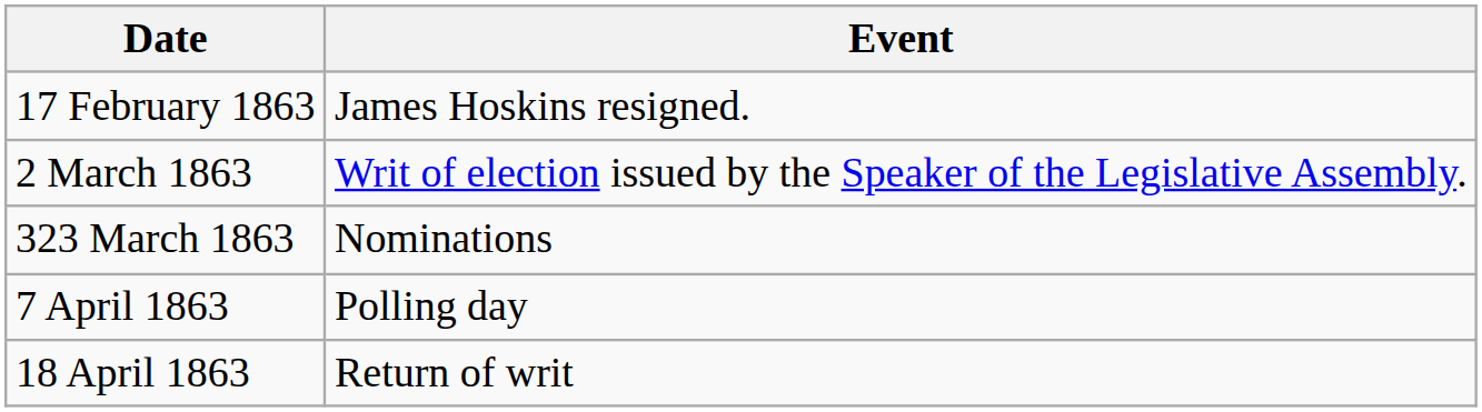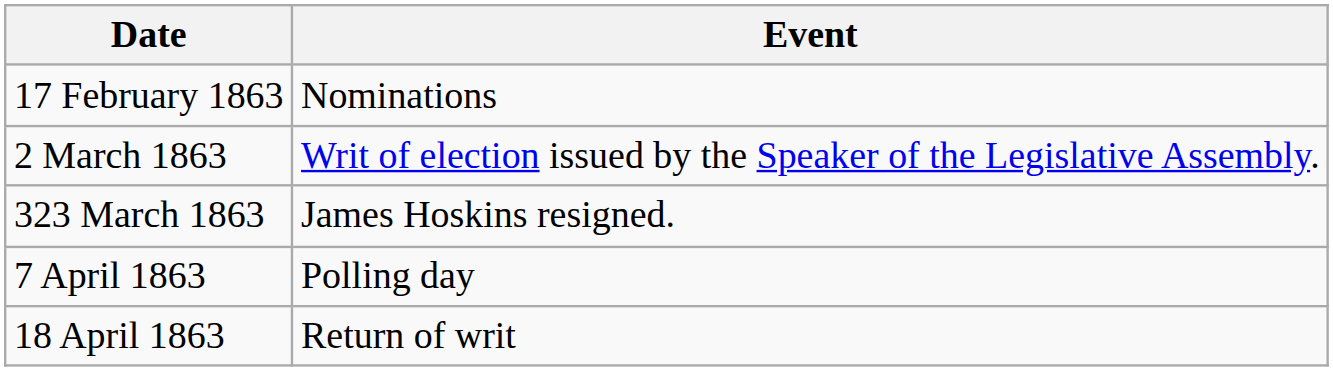 <table class="wikitable">
 <tr>
 <th>Date</th>
 <th>Event</th>
 </tr>
 <tr>
 <td>17 February 1863</td>
-<td>James Hoskins resigned.</td>
+<td>Nominations</td>
 </tr>
 <tr>
 <td>2 March 1863</td>
 <td><a href='#'>Writ of election</a> issued by the <a href='#'>Speaker of the Legislative Assembly</a>.</td>
 </tr>
 <tr>
 <td>323 March 1863</td>
-<td>Nominations</td>
+<td>James Hoskins resigned.</td>
 </tr>
 <tr>
 <td>7 April 1863</td>
 <td>Polling day</td>
 </tr>
 <tr>
 <td>18 April 1863</td>
 <td>Return of writ</td>
 </tr>
 </table>
